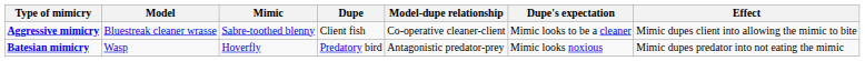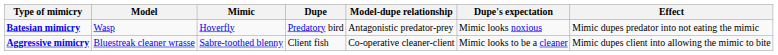 <table class="wikitable">
 <tr>
 <th>Type of mimicry</th>
 <th>Model</th>
 <th>Mimic</th>
 <th>Dupe</th>
 <th>Model-dupe relationship</th>
 <th>Dupe's expectation</th>
 <th>Effect</th>
 </tr>
 <tr>
+<td><strong><a href='#'>Batesian mimicry</a></strong></td>
+<td><a href='#'>Wasp</a></td>
+<td><a href='#'>Hoverfly</a></td>
+<td><a href='#'>Predatory</a> bird</td>
+<td>Antagonistic predator-prey</td>
+<td>Mimic looks <a href='#'>noxious</a></td>
+<td>Mimic dupes predator into not eating the mimic</td>
+</tr>
+<tr>
 <td><strong><a href='#'>Aggressive mimicry</a></strong></td>
 <td><a href='#'>Bluestreak cleaner wrasse</a></td>
 <td><a href='#'>Sabre-toothed blenny</a></td>
 <td>Client fish</td>
 <td>Co-operative cleaner-client</td>
 <td>Mimic looks to be a <a href='#'>cleaner</a></td>
 <td>Mimic dupes client into allowing the mimic to bite</td>
 </tr>
-<tr>
-<td><strong><a href='#'>Batesian mimicry</a></strong></td>
-<td><a href='#'>Wasp</a></td>
-<td><a href='#'>Hoverfly</a></td>
-<td><a href='#'>Predatory</a> bird</td>
-<td>Antagonistic predator-prey</td>
-<td>Mimic looks <a href='#'>noxious</a></td>
-<td>Mimic dupes predator into not eating the mimic</td>
-</tr>
 </table>
